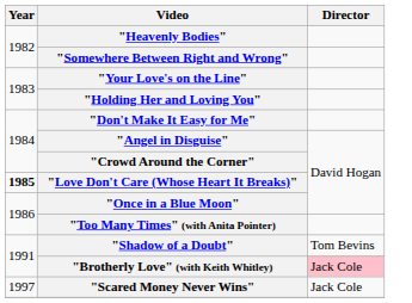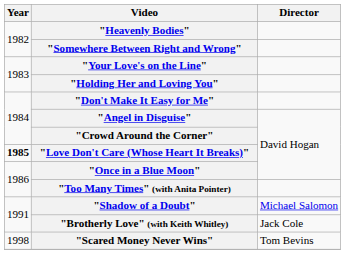 <table class="wikitable plainrowheaders">
 <tr>
 <th>Year</th>
 <th style="width:20em;">Video</th>
 <th>Director</th>
 </tr>
 <tr>
 <td rowspan="2">1982</td>
 <th scope="row">"<a href='#'>Heavenly Bodies</a>"</th>
 <td></td>
 </tr>
 <tr>
 <th scope="row">"<a href='#'>Somewhere Between Right and Wrong</a>"</th>
 <td></td>
 </tr>
 <tr>
 <td rowspan="2">1983</td>
 <th scope="row">"<a href='#'>Your Love's on the Line</a>"</th>
 <td></td>
 </tr>
 <tr>
 <th scope="row">"<a href='#'>Holding Her and Loving You</a>"</th>
 <td></td>
 </tr>
 <tr>
 <td rowspan="3">1984</td>
 <th scope="row">"<a href='#'>Don't Make It Easy for Me</a>"</th>
 <td></td>
 </tr>
 <tr>
 <th scope="row">"<a href='#'>Angel in Disguise</a>"</th>
 <td rowspan="4">David Hogan</td>
 </tr>
 <tr>
 <th scope="row">"Crowd Around the Corner"</th>
 </tr>
 <tr>
 <td><strong>1985</strong></td>
 <th scope="row">"<a href='#'>Love Don't Care (Whose Heart It Breaks)</a>"</th>
 </tr>
 <tr>
 <td rowspan="2">1986</td>
 <th scope="row">"<a href='#'>Once in a Blue Moon</a>"</th>
 </tr>
 <tr>
 <th scope="row">"<a href='#'>Too Many Times</a>" <small>(with Anita Pointer)</small></th>
 <td></td>
 </tr>
 <tr>
 <td rowspan="2">1991</td>
 <th scope="row">"<a href='#'>Shadow of a Doubt</a>"</th>
-<td>Tom Bevins</td>
+<td><a href='#'>Michael Salomon</a></td>
 </tr>
 <tr>
 <th scope="row">"Brotherly Love" <small>(with Keith Whitley)</small></th>
-<td style="background: pink;">Jack Cole</td>
+<td>Jack Cole</td>
 </tr>
 <tr>
-<td>1997</td>
+<td>1998</td>
 <th scope="row">"Scared Money Never Wins"</th>
-<td>Jack Cole</td>
+<td>Tom Bevins</td>
 </tr>
 <tr>
 </tr>
 </table>
